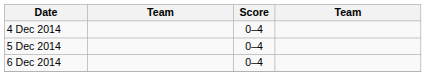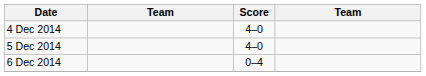 <table class="wikitable" width=50%>
 <tr>
 <th width=20%>Date</th>
 <th width=35%>Team</th>
 <th width=10%>Score</th>
 <th width=35%>Team</th>
 </tr>
 <tr>
 <td>4 Dec 2014</td>
 <td style="text-align:right;"></td>
-<td style="text-align:center;">0–4</td>
+<td style="text-align:center;">4–0</td>
 <td></td>
 </tr>
 <tr>
 <td>5 Dec 2014</td>
 <td style="text-align:right;"></td>
-<td style="text-align:center;">0–4</td>
+<td style="text-align:center;">4–0</td>
 <td></td>
 </tr>
 <tr>
 <td>6 Dec 2014</td>
 <td style="text-align:right;"></td>
 <td style="text-align:center;">0–4</td>
 <td></td>
 </tr>
 <tr>
 </tr>
 </table>
